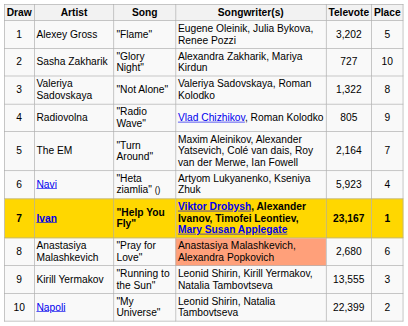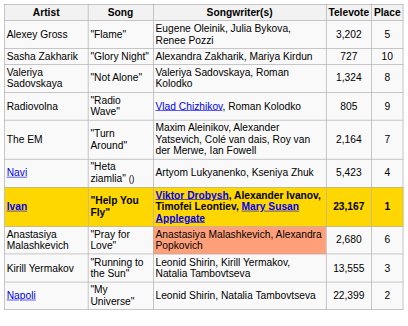 <table class="sortable wikitable" style="margin: 1em auto 1em auto; text-align:center">
 <tr>
-<th>Draw</th>
 <th>Artist</th>
 <th>Song</th>
 <th>Songwriter(s)</th>
 <th>Televote</th>
 <th>Place</th>
 </tr>
 <tr>
-<td>1</td>
 <td align="left">Alexey Gross</td>
 <td align="left">"Flame"</td>
 <td align="left">Eugene Oleinik, Julia Bykova, Renee Pozzi</td>
 <td>3,202</td>
 <td>5</td>
 </tr>
 <tr>
-<td>2</td>
 <td align="left">Sasha Zakharik</td>
 <td align="left">"Glory Night"</td>
 <td align="left">Alexandra Zakharik, Mariya Kirdun</td>
 <td>727</td>
 <td>10</td>
 </tr>
 <tr>
-<td>3</td>
 <td align="left">Valeriya Sadovskaya</td>
 <td align="left">"Not Alone"</td>
 <td align="left">Valeriya Sadovskaya, Roman Kolodko</td>
-<td>1,322</td>
+<td>1,324</td>
 <td>8</td>
 </tr>
 <tr>
-<td>4</td>
 <td align="left">Radiovolna</td>
 <td align="left">"Radio Wave"</td>
 <td align="left"><a href='#'>Vlad Chizhikov</a>, Roman Kolodko</td>
 <td>805</td>
 <td>9</td>
 </tr>
 <tr>
-<td>5</td>
 <td align="left">The EM</td>
 <td align="left">"Turn Around"</td>
 <td align="left">Maxim Aleinikov, Alexander Yatsevich, Colé van dais, Roy van der Merwe, Ian Fowell</td>
 <td>2,164</td>
 <td>7</td>
 </tr>
 <tr>
-<td>6</td>
 <td align="left"><a href='#'>Navi</a></td>
 <td align="left">"Heta ziamlia" <small>()</small></td>
 <td align="left">Artyom Lukyanenko, Kseniya Zhuk</td>
-<td>5,923</td>
+<td>5,423</td>
 <td>4</td>
 </tr>
 <tr style="font-weight:bold; background:gold;">
-<td>7</td>
 <td align="left"><a href='#'>Ivan</a></td>
 <td align="left">"Help You Fly"</td>
 <td align="left"><a href='#'>Viktor Drobysh</a>, Alexander Ivanov, Timofei Leontiev, <a href='#'>Mary Susan Applegate</a></td>
 <td>23,167</td>
 <td>1</td>
 </tr>
 <tr>
-<td>8</td>
 <td align="left">Anastasiya Malashkevich</td>
 <td align="left">"Pray for Love"</td>
 <td align="left" style="background: lightsalmon;">Anastasiya Malashkevich, Alexandra Popkovich</td>
 <td>2,680</td>
 <td>6</td>
 </tr>
 <tr>
-<td>9</td>
 <td align="left">Kirill Yermakov</td>
 <td align="left">"Running to the Sun"</td>
 <td align="left">Leonid Shirin, Kirill Yermakov, Natalia Tambovtseva</td>
 <td>13,555</td>
 <td>3</td>
 </tr>
 <tr>
-<td>10</td>
 <td align="left"><a href='#'>Napoli</a></td>
 <td align="left">"My Universe"</td>
 <td align="left">Leonid Shirin, Natalia Tambovtseva</td>
 <td>22,399</td>
 <td>2</td>
 </tr>
 </table>
